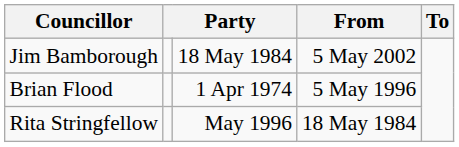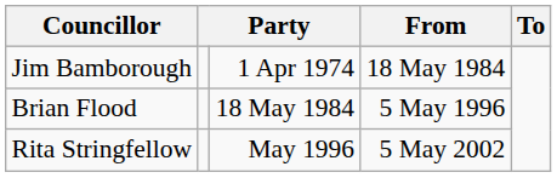 <table class=wikitable>
 <tr>
 <th>Councillor</th>
 <th colspan=2>Party</th>
 <th>From</th>
 <th>To</th>
 </tr>
 <tr>
 <td>Jim Bamborough</td>
 <td></td>
+<td align=right>1 Apr 1974</td>
 <td align=right>18 May 1984</td>
-<td align=right>5 May 2002</td>
 </tr>
 <tr>
 <td>Brian Flood</td>
 <td></td>
-<td align=right>1 Apr 1974</td>
+<td align=right>18 May 1984</td>
 <td align=right>5 May 1996</td>
 </tr>
 <tr>
 <td>Rita Stringfellow</td>
 <td></td>
 <td align=right>May 1996</td>
-<td align=right>18 May 1984</td>
+<td align=right>5 May 2002</td>
 </tr>
 </table>
